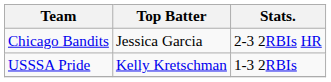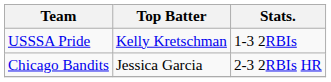 <table class="wikitable">
 <tr>
 <th>Team</th>
 <th>Top Batter</th>
 <th>Stats.</th>
 </tr>
 <tr>
+<td><a href='#'>USSSA Pride</a></td>
+<td><a href='#'>Kelly Kretschman</a></td>
+<td>1-3 2<a href='#'>RBIs</a></td>
+</tr>
+<tr>
 <td><a href='#'>Chicago Bandits</a></td>
 <td>Jessica Garcia</td>
 <td>2-3 2<a href='#'>RBIs</a> <a href='#'>HR</a></td>
 </tr>
 <tr>
-<td><a href='#'>USSSA Pride</a></td>
-<td><a href='#'>Kelly Kretschman</a></td>
-<td>1-3 2<a href='#'>RBIs</a></td>
-</tr>
-<tr>
 </tr>
 </table>
